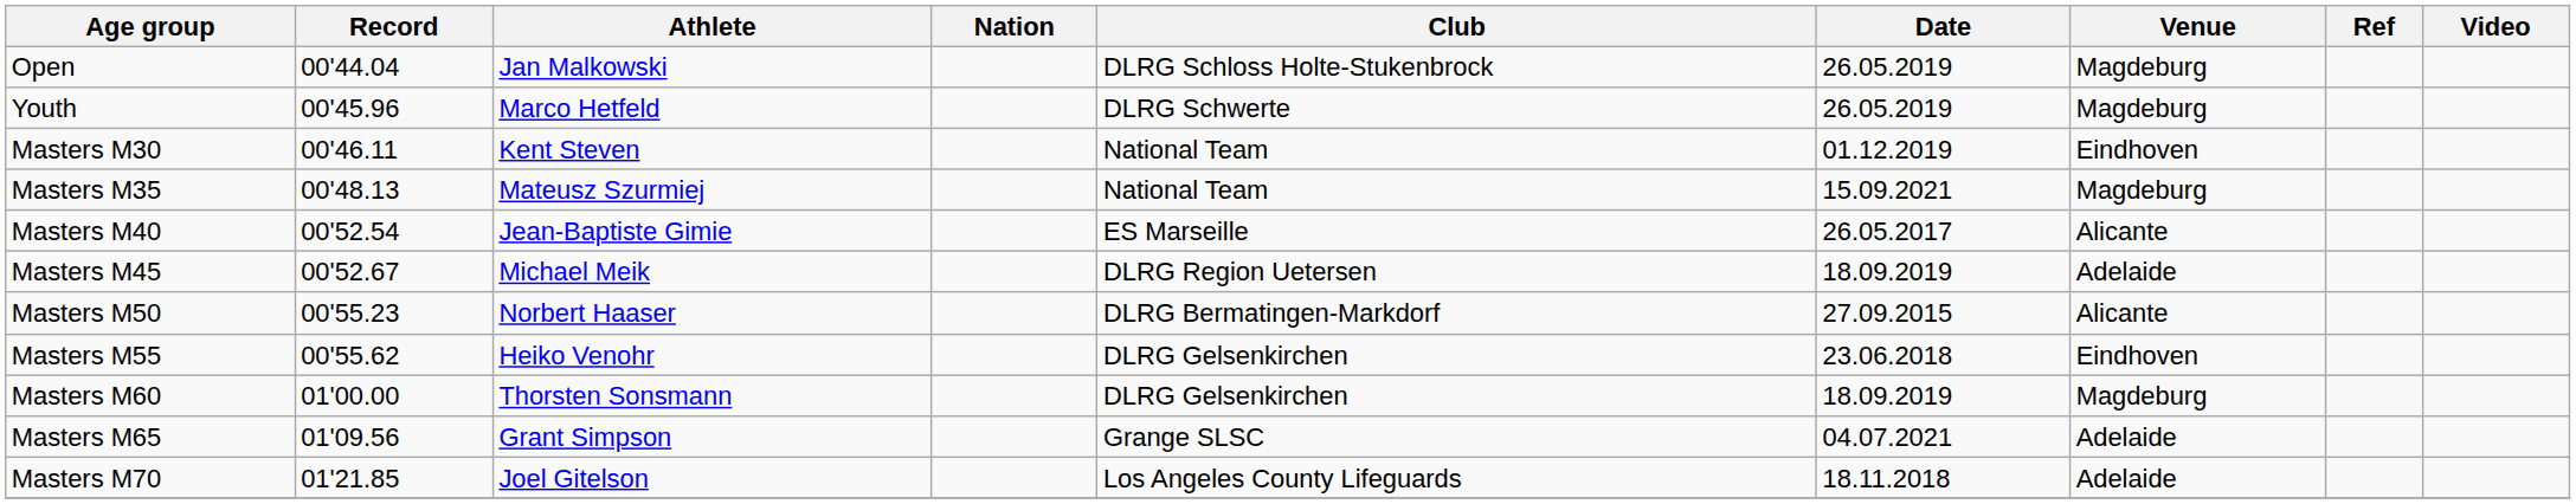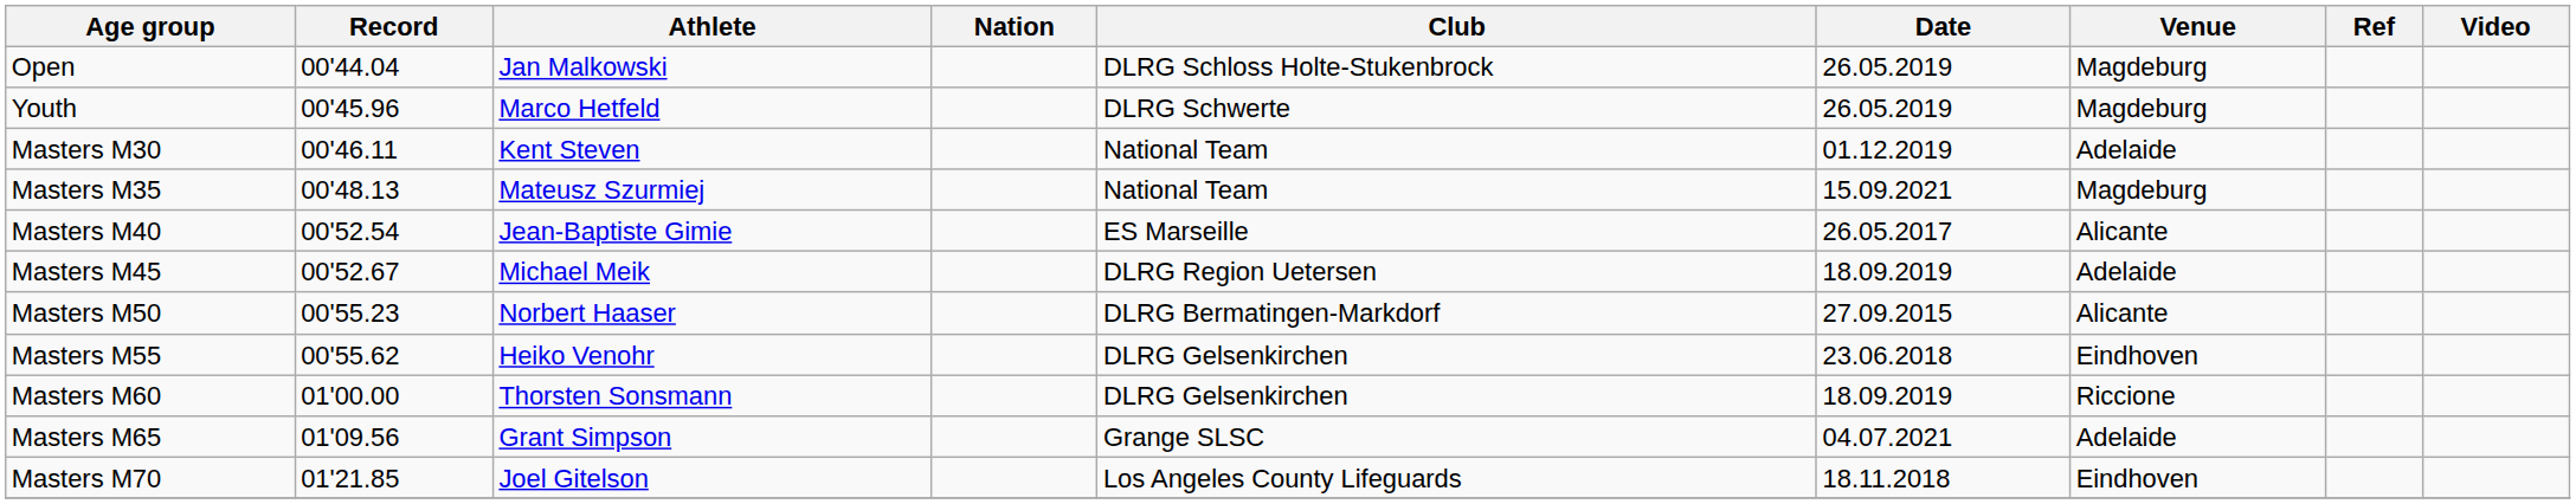 <table class="wikitable" style="font-size:95%; width: 95%;">
 <tr>
 <th>Age group</th>
 <th>Record</th>
 <th>Athlete</th>
 <th>Nation</th>
 <th>Club</th>
 <th>Date</th>
 <th>Venue</th>
 <th>Ref</th>
 <th>Video</th>
 </tr>
 <tr>
 <td>Open</td>
 <td>00'44.04</td>
 <td><a href='#'>Jan Malkowski</a></td>
 <td></td>
 <td>DLRG Schloss Holte-Stukenbrock</td>
 <td>26.05.2019</td>
 <td>Magdeburg</td>
 <td></td>
 <td></td>
 </tr>
 <tr>
 <td>Youth</td>
 <td>00'45.96</td>
 <td><a href='#'>Marco Hetfeld</a></td>
 <td></td>
 <td>DLRG Schwerte</td>
 <td>26.05.2019</td>
 <td>Magdeburg</td>
 <td></td>
 <td></td>
 </tr>
 <tr>
 <td>Masters M30</td>
 <td>00'46.11</td>
 <td><a href='#'>Kent Steven</a></td>
 <td></td>
 <td>National Team</td>
 <td>01.12.2019</td>
-<td>Eindhoven</td>
+<td>Adelaide</td>
 <td></td>
 <td></td>
 </tr>
 <tr>
 <td>Masters M35</td>
 <td>00'48.13</td>
 <td><a href='#'>Mateusz Szurmiej</a></td>
 <td></td>
 <td>National Team</td>
 <td>15.09.2021</td>
 <td>Magdeburg</td>
 <td></td>
 <td></td>
 </tr>
 <tr>
 <td>Masters M40</td>
 <td>00'52.54</td>
 <td><a href='#'>Jean-Baptiste Gimie</a></td>
 <td></td>
 <td>ES Marseille</td>
 <td>26.05.2017</td>
 <td>Alicante</td>
 <td></td>
 <td></td>
 </tr>
 <tr>
 <td>Masters M45</td>
 <td>00'52.67</td>
 <td><a href='#'>Michael Meik</a></td>
 <td></td>
 <td>DLRG Region Uetersen</td>
 <td>18.09.2019</td>
 <td>Adelaide</td>
 <td></td>
 <td></td>
 </tr>
 <tr>
 <td>Masters M50</td>
 <td>00'55.23</td>
 <td><a href='#'>Norbert Haaser</a></td>
 <td></td>
 <td>DLRG Bermatingen-Markdorf</td>
 <td>27.09.2015</td>
 <td>Alicante</td>
 <td></td>
 <td></td>
 </tr>
 <tr>
 <td>Masters M55</td>
 <td>00'55.62</td>
 <td><a href='#'>Heiko Venohr</a></td>
 <td></td>
 <td>DLRG Gelsenkirchen</td>
 <td>23.06.2018</td>
 <td>Eindhoven</td>
 <td></td>
 <td></td>
 </tr>
 <tr>
 <td>Masters M60</td>
 <td>01'00.00</td>
 <td><a href='#'>Thorsten Sonsmann</a></td>
 <td></td>
 <td>DLRG Gelsenkirchen</td>
 <td>18.09.2019</td>
-<td>Magdeburg</td>
+<td>Riccione</td>
 <td></td>
 <td></td>
 </tr>
 <tr>
 <td>Masters M65</td>
 <td>01'09.56</td>
 <td><a href='#'>Grant Simpson</a></td>
 <td></td>
 <td>Grange SLSC</td>
 <td>04.07.2021</td>
 <td>Adelaide</td>
 <td></td>
 <td></td>
 </tr>
 <tr>
 <td>Masters M70</td>
 <td>01'21.85</td>
 <td><a href='#'>Joel Gitelson</a></td>
 <td></td>
 <td>Los Angeles County Lifeguards</td>
 <td>18.11.2018</td>
-<td>Adelaide</td>
+<td>Eindhoven</td>
 <td></td>
 <td></td>
 </tr>
 <tr>
 </tr>
 <tr style="background:#f0f0f0;">
 </tr>
 </table>
